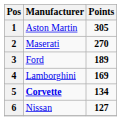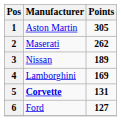 <table class="wikitable" style="font-size: 85%;">
 <tr>
 <th>Pos</th>
 <th>Manufacturer</th>
 <th>Points</th>
 </tr>
 <tr>
 <th>1</th>
 <td> <a href='#'>Aston Martin</a></td>
 <td align=center><strong>305</strong></td>
 </tr>
 <tr>
 <th>2</th>
 <td> <a href='#'>Maserati</a></td>
-<td align=center><strong>270</strong></td>
+<td align=center><strong>262</strong></td>
 </tr>
 <tr>
 <th>3</th>
-<td> <a href='#'>Ford</a></td>
+<td> <a href='#'>Nissan</a></td>
 <td align=center><strong>189</strong></td>
 </tr>
 <tr>
 <th>4</th>
 <td> <a href='#'>Lamborghini</a></td>
 <td align=center><strong>169</strong></td>
 </tr>
 <tr>
 <th>5</th>
 <td><strong> <a href='#'>Corvette</a></strong></td>
-<td align=center><strong>134</strong></td>
+<td align=center><strong>131</strong></td>
 </tr>
 <tr>
 <th>6</th>
-<td> <a href='#'>Nissan</a></td>
+<td> <a href='#'>Ford</a></td>
 <td align=center><strong>127</strong></td>
 </tr>
 <tr>
 </tr>
 </table>
